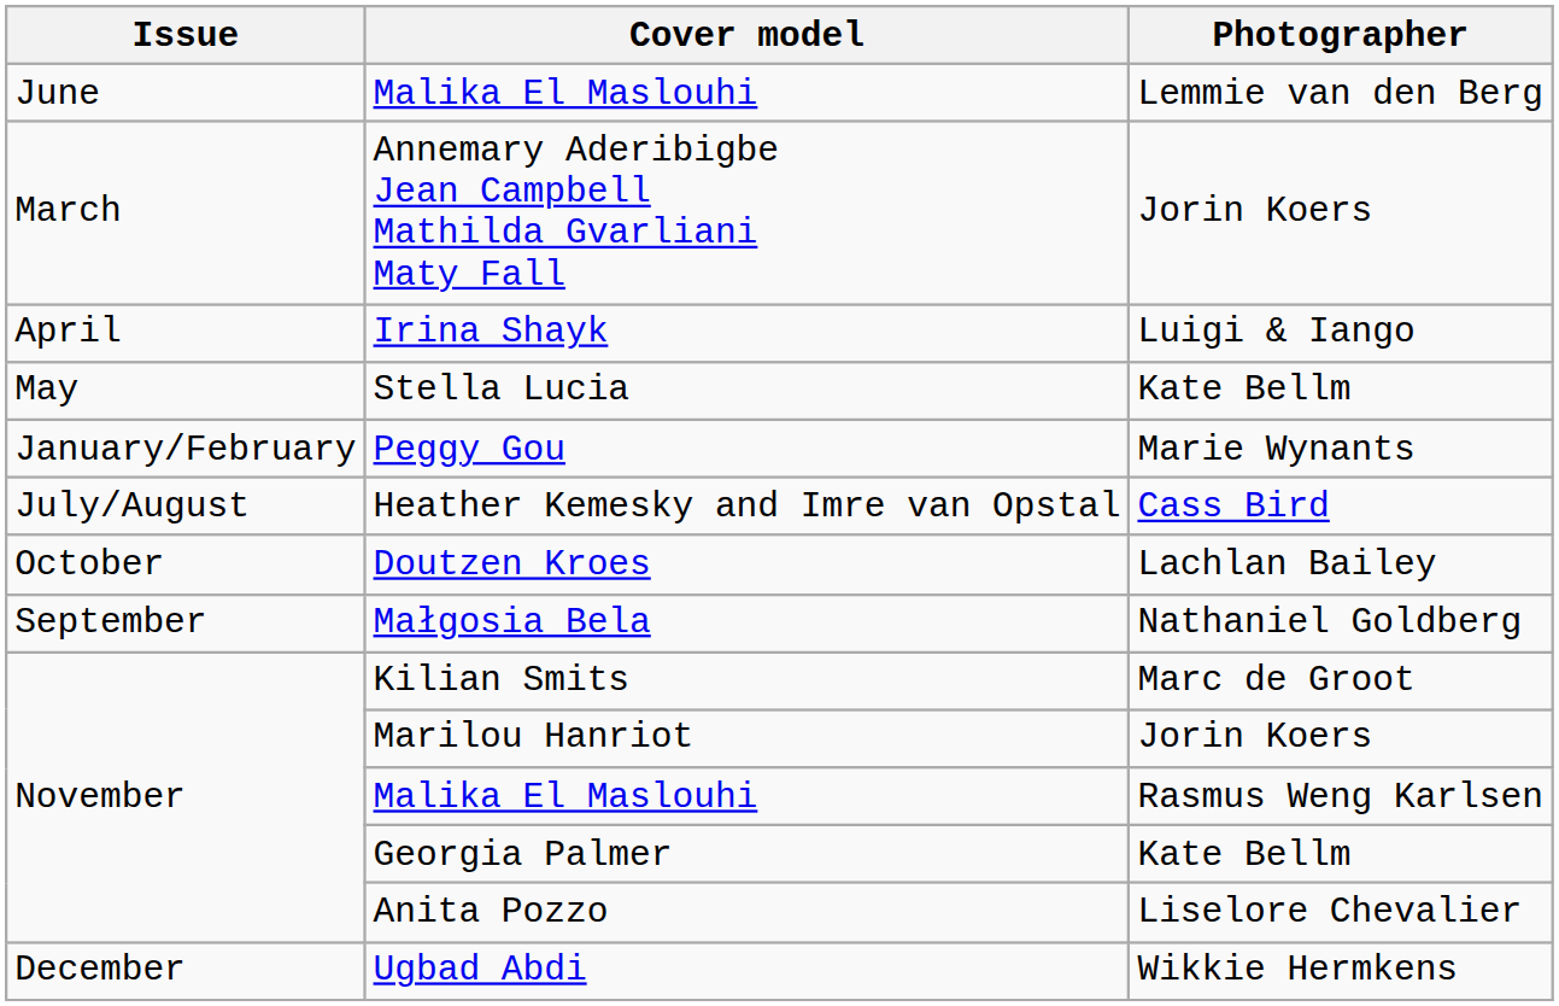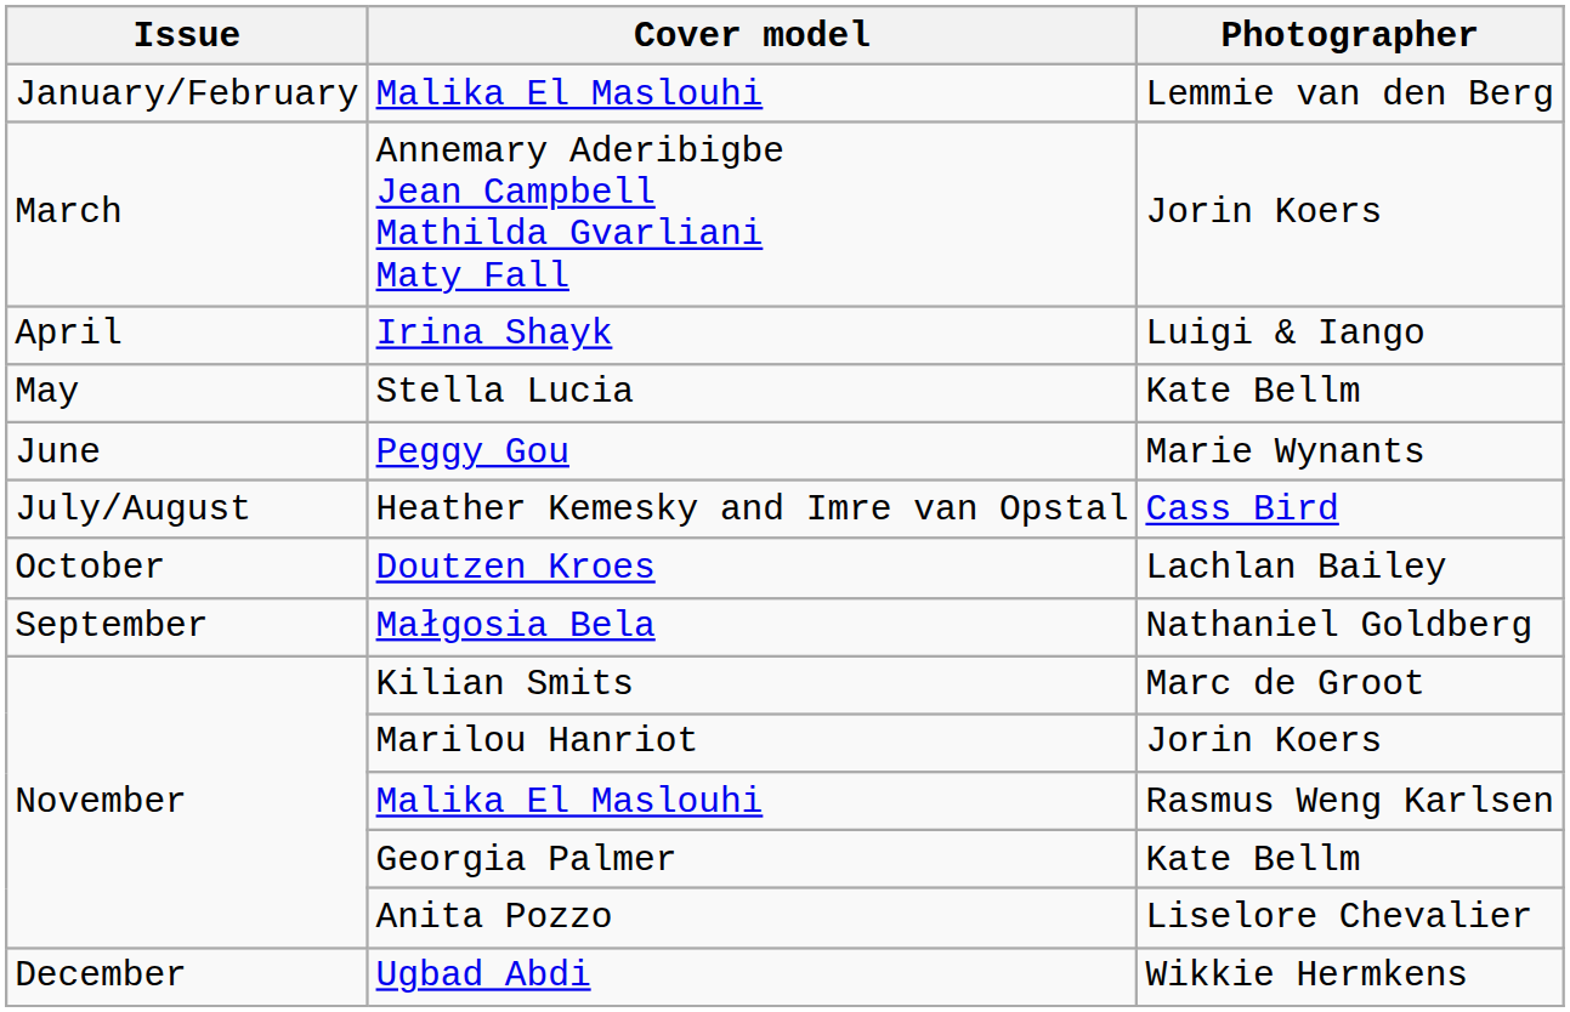 <table class="sortable wikitable">
 <tr>
 <th>Issue</th>
 <th>Cover model</th>
 <th>Photographer</th>
 </tr>
 <tr>
-<td>June</td>
+<td>January/February</td>
 <td><a href='#'>Malika El Maslouhi</a></td>
 <td>Lemmie van den Berg</td>
 </tr>
 <tr>
 <td>March</td>
 <td>Annemary Aderibigbe <br><a href='#'>Jean Campbell</a><br><a href='#'>Mathilda Gvarliani</a> <br><a href='#'>Maty Fall</a></td>
 <td>Jorin Koers</td>
 </tr>
 <tr>
 <td>April</td>
 <td><a href='#'>Irina Shayk</a></td>
 <td>Luigi & Iango</td>
 </tr>
 <tr>
 <td>May</td>
 <td>Stella Lucia</td>
 <td>Kate Bellm</td>
 </tr>
 <tr>
-<td>January/February</td>
+<td>June</td>
 <td><a href='#'>Peggy Gou</a></td>
 <td>Marie Wynants</td>
 </tr>
 <tr>
 <td>July/August</td>
 <td>Heather Kemesky and Imre van Opstal</td>
 <td><a href='#'>Cass Bird</a></td>
 </tr>
 <tr>
 <td>October</td>
 <td><a href='#'>Doutzen Kroes</a></td>
 <td>Lachlan Bailey</td>
 </tr>
 <tr>
 <td>September</td>
 <td><a href='#'>Małgosia Bela</a></td>
 <td>Nathaniel Goldberg</td>
 </tr>
 <tr>
 <td rowspan="5">November</td>
 <td>Kilian Smits</td>
 <td>Marc de Groot</td>
 </tr>
 <tr>
 <td>Marilou Hanriot</td>
 <td>Jorin Koers</td>
 </tr>
 <tr>
 <td><a href='#'>Malika El Maslouhi</a></td>
 <td>Rasmus Weng Karlsen</td>
 </tr>
 <tr>
 <td>Georgia Palmer</td>
 <td>Kate Bellm</td>
 </tr>
 <tr>
 <td>Anita Pozzo</td>
 <td>Liselore Chevalier</td>
 </tr>
 <tr>
 <td>December</td>
 <td><a href='#'>Ugbad Abdi</a></td>
 <td>Wikkie Hermkens</td>
 </tr>
 </table>
